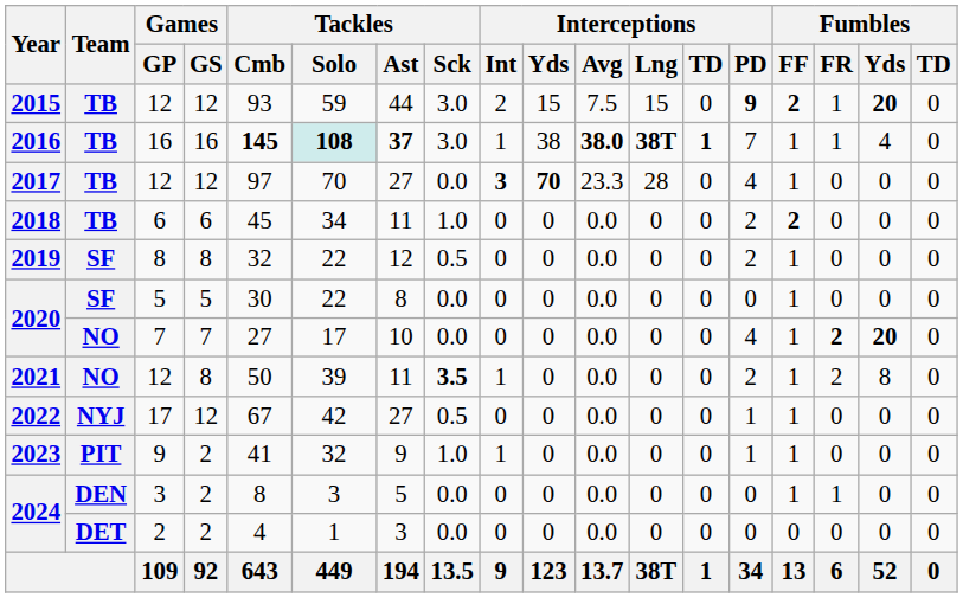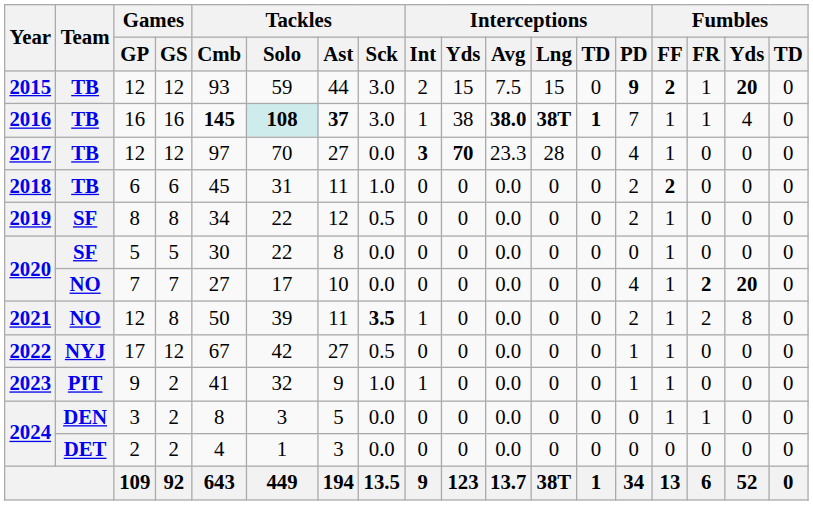 <table class= "wikitable" style="text-align: center;">
 <tr>
 <th rowspan="2">Year</th>
 <th rowspan="2">Team</th>
 <th colspan="2">Games</th>
 <th colspan="4">Tackles</th>
 <th colspan="6">Interceptions</th>
 <th colspan="4">Fumbles</th>
 </tr>
 <tr>
 <th>GP</th>
 <th>GS</th>
 <th>Cmb</th>
 <th>Solo</th>
 <th>Ast</th>
 <th>Sck</th>
 <th>Int</th>
 <th>Yds</th>
 <th>Avg</th>
 <th>Lng</th>
 <th>TD</th>
 <th>PD</th>
 <th>FF</th>
 <th>FR</th>
 <th>Yds</th>
 <th>TD</th>
 </tr>
 <tr>
 <th><a href='#'>2015</a></th>
 <th><a href='#'>TB</a></th>
 <td>12</td>
 <td>12</td>
 <td>93</td>
 <td>59</td>
 <td>44</td>
 <td>3.0</td>
 <td>2</td>
 <td>15</td>
 <td>7.5</td>
 <td>15</td>
 <td>0</td>
 <td><strong>9</strong></td>
 <td><strong>2</strong></td>
 <td>1</td>
 <td><strong>20</strong></td>
 <td>0</td>
 </tr>
 <tr>
 <th><a href='#'>2016</a></th>
 <th><a href='#'>TB</a></th>
 <td>16</td>
 <td>16</td>
 <td><strong>145</strong></td>
 <td style="background:#cfecec; width:3em;"><strong>108</strong></td>
 <td><strong>37</strong></td>
 <td>3.0</td>
 <td>1</td>
 <td>38</td>
 <td><strong>38.0</strong></td>
 <td><strong>38T</strong></td>
 <td><strong>1</strong></td>
 <td>7</td>
 <td>1</td>
 <td>1</td>
 <td>4</td>
 <td>0</td>
 </tr>
 <tr>
 <th><a href='#'>2017</a></th>
 <th><a href='#'>TB</a></th>
 <td>12</td>
 <td>12</td>
 <td>97</td>
 <td>70</td>
 <td>27</td>
 <td>0.0</td>
 <td><strong>3</strong></td>
 <td><strong>70</strong></td>
 <td>23.3</td>
 <td>28</td>
 <td>0</td>
 <td>4</td>
 <td>1</td>
 <td>0</td>
 <td>0</td>
 <td>0</td>
 </tr>
 <tr>
 <th><a href='#'>2018</a></th>
 <th><a href='#'>TB</a></th>
 <td>6</td>
 <td>6</td>
 <td>45</td>
-<td>34</td>
+<td>31</td>
 <td>11</td>
 <td>1.0</td>
 <td>0</td>
 <td>0</td>
 <td>0.0</td>
 <td>0</td>
 <td>0</td>
 <td>2</td>
 <td><strong>2</strong></td>
 <td>0</td>
 <td>0</td>
 <td>0</td>
 </tr>
 <tr>
 <th><a href='#'>2019</a></th>
 <th><a href='#'>SF</a></th>
 <td>8</td>
 <td>8</td>
-<td>32</td>
+<td>34</td>
 <td>22</td>
 <td>12</td>
 <td>0.5</td>
 <td>0</td>
 <td>0</td>
 <td>0.0</td>
 <td>0</td>
 <td>0</td>
 <td>2</td>
 <td>1</td>
 <td>0</td>
 <td>0</td>
 <td>0</td>
 </tr>
 <tr>
 <th rowspan="2"><a href='#'>2020</a></th>
 <th><a href='#'>SF</a></th>
 <td>5</td>
 <td>5</td>
 <td>30</td>
 <td>22</td>
 <td>8</td>
 <td>0.0</td>
 <td>0</td>
 <td>0</td>
 <td>0.0</td>
 <td>0</td>
 <td>0</td>
 <td>0</td>
 <td>1</td>
 <td>0</td>
 <td>0</td>
 <td>0</td>
 </tr>
 <tr>
 <th><a href='#'>NO</a></th>
 <td>7</td>
 <td>7</td>
 <td>27</td>
 <td>17</td>
 <td>10</td>
 <td>0.0</td>
 <td>0</td>
 <td>0</td>
 <td>0.0</td>
 <td>0</td>
 <td>0</td>
 <td>4</td>
 <td>1</td>
 <td><strong>2</strong></td>
 <td><strong>20</strong></td>
 <td>0</td>
 </tr>
 <tr>
 <th><a href='#'>2021</a></th>
 <th><a href='#'>NO</a></th>
 <td>12</td>
 <td>8</td>
 <td>50</td>
 <td>39</td>
 <td>11</td>
 <td><strong>3.5</strong></td>
 <td>1</td>
 <td>0</td>
 <td>0.0</td>
 <td>0</td>
 <td>0</td>
 <td>2</td>
 <td>1</td>
 <td>2</td>
 <td>8</td>
 <td>0</td>
 </tr>
 <tr>
 <th><a href='#'>2022</a></th>
 <th><a href='#'>NYJ</a></th>
 <td>17</td>
 <td>12</td>
 <td>67</td>
 <td>42</td>
 <td>27</td>
 <td>0.5</td>
 <td>0</td>
 <td>0</td>
 <td>0.0</td>
 <td>0</td>
 <td>0</td>
 <td>1</td>
 <td>1</td>
 <td>0</td>
 <td>0</td>
 <td>0</td>
 </tr>
 <tr>
 <th><a href='#'>2023</a></th>
 <th><a href='#'>PIT</a></th>
 <td>9</td>
 <td>2</td>
 <td>41</td>
 <td>32</td>
 <td>9</td>
 <td>1.0</td>
 <td>1</td>
 <td>0</td>
 <td>0.0</td>
 <td>0</td>
 <td>0</td>
 <td>1</td>
 <td>1</td>
 <td>0</td>
 <td>0</td>
 <td>0</td>
 </tr>
 <tr>
 <th rowspan="2"><a href='#'>2024</a></th>
 <th><a href='#'>DEN</a></th>
 <td>3</td>
 <td>2</td>
 <td>8</td>
 <td>3</td>
 <td>5</td>
 <td>0.0</td>
 <td>0</td>
 <td>0</td>
 <td>0.0</td>
 <td>0</td>
 <td>0</td>
 <td>0</td>
 <td>1</td>
 <td>1</td>
 <td>0</td>
 <td>0</td>
 </tr>
 <tr>
 <th><a href='#'>DET</a></th>
 <td>2</td>
 <td>2</td>
 <td>4</td>
 <td>1</td>
 <td>3</td>
 <td>0.0</td>
 <td>0</td>
 <td>0</td>
 <td>0.0</td>
 <td>0</td>
 <td>0</td>
 <td>0</td>
 <td>0</td>
 <td>0</td>
 <td>0</td>
 <td>0</td>
 </tr>
 <tr>
 <th colspan="2"></th>
 <th>109</th>
 <th>92</th>
 <th>643</th>
 <th>449</th>
 <th>194</th>
 <th>13.5</th>
 <th>9</th>
 <th>123</th>
 <th>13.7</th>
 <th>38T</th>
 <th>1</th>
 <th>34</th>
 <th>13</th>
 <th>6</th>
 <th>52</th>
 <th>0</th>
 </tr>
 </table>
